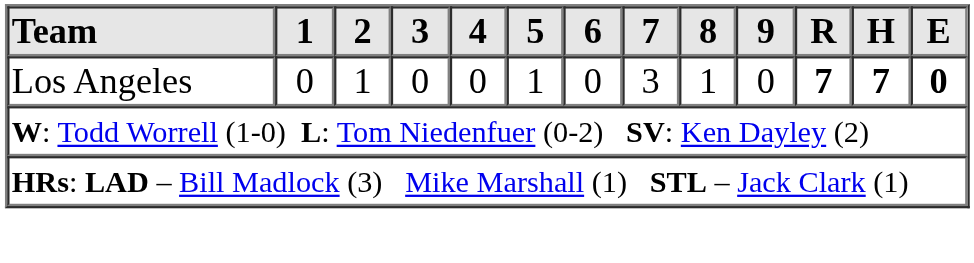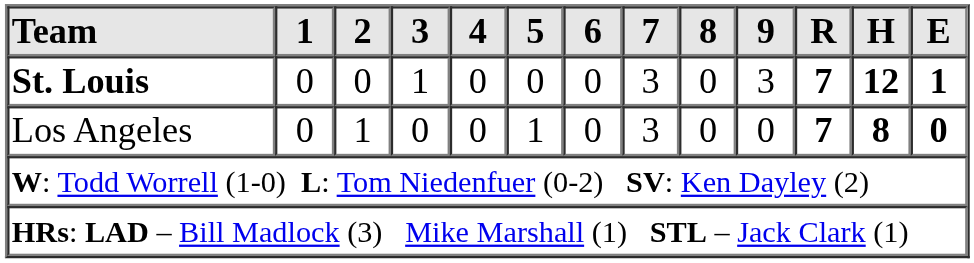 <table border=1 cellspacing=0 width=425 style="margin-left:3em;">
 <tr style="text-align:center; background-color:#e6e6e6;">
 <th align=left width=28%>Team</th>
 <th width=6%>1</th>
 <th width=6%>2</th>
 <th width=6%>3</th>
 <th width=6%>4</th>
 <th width=6%>5</th>
 <th width=6%>6</th>
 <th width=6%>7</th>
 <th width=6%>8</th>
 <th width=6%>9</th>
 <th width=6%>R</th>
 <th width=6%>H</th>
 <th width=6%>E</th>
 </tr>
 <tr style="text-align:center;">
+<td align=left><strong>St. Louis</strong></td>
+<td>0</td>
+<td>0</td>
+<td>1</td>
+<td>0</td>
+<td>0</td>
+<td>0</td>
+<td>3</td>
+<td>0</td>
+<td>3</td>
+<td><strong>7</strong></td>
+<td><strong>12</strong></td>
+<td><strong>1</strong></td>
+</tr>
+<tr style="text-align:center;">
 <td align=left>Los Angeles</td>
 <td>0</td>
 <td>1</td>
 <td>0</td>
 <td>0</td>
 <td>1</td>
 <td>0</td>
 <td>3</td>
-<td>1</td>
+<td>0</td>
 <td>0</td>
 <td><strong>7</strong></td>
-<td><strong>7</strong></td>
+<td><strong>8</strong></td>
 <td><strong>0</strong></td>
 </tr>
 <tr style="text-align:left;">
 <td colspan=13><small><strong>W</strong>: <a href='#'>Todd Worrell</a> (1-0)  <strong>L</strong>: <a href='#'>Tom Niedenfuer</a> (0-2)   <strong>SV</strong>: <a href='#'>Ken Dayley</a> (2)</small></td>
 </tr>
 <tr style="text-align:left;">
 <td colspan=13><small><strong>HRs</strong>: <strong>LAD</strong> – <a href='#'>Bill Madlock</a> (3)   <a href='#'>Mike Marshall</a> (1)   <strong>STL</strong> – <a href='#'>Jack Clark</a> (1)</small></td>
 </tr>
 </table>
